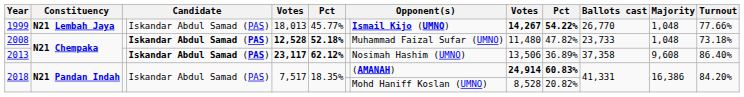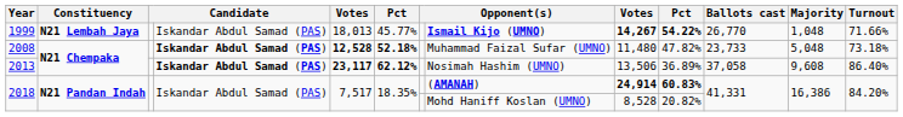 <table class="wikitable" style="margin:0.5em ; font-size:95%">
 <tr>
 <th>Year</th>
 <th>Constituency</th>
 <th colspan=2>Candidate</th>
 <th>Votes</th>
 <th>Pct</th>
 <th colspan=2>Opponent(s)</th>
 <th>Votes</th>
 <th>Pct</th>
 <th>Ballots cast</th>
 <th>Majority</th>
 <th>Turnout</th>
 </tr>
 <tr>
 <td><a href='#'>1999</a></td>
 <td><strong>N21 <a href='#'>Lembah Jaya</a></strong></td>
 <td></td>
 <td>Iskandar Abdul Samad (<a href='#'>PAS</a>)</td>
 <td align="right">18,013</td>
 <td>45.77%</td>
 <td></td>
 <td><strong><a href='#'>Ismail Kijo</a></strong> (<a href='#'><strong>UMNO</strong></a>)</td>
 <td align="right"><strong>14,267</strong></td>
 <td><strong>54.22%</strong></td>
 <td>26,770</td>
 <td>1,048</td>
-<td>77.66%</td>
+<td>71.66%</td>
 </tr>
 <tr>
 <td><a href='#'>2008</a></td>
 <td rowspan=2><strong>N21 <a href='#'>Chempaka</a></strong></td>
 <td></td>
 <td><strong>Iskandar Abdul Samad</strong> (<a href='#'><strong>PAS</strong></a>)</td>
 <td align="right"><strong>12,528</strong></td>
 <td><strong>52.18%</strong></td>
 <td></td>
 <td>Muhammad Faizal Sufar (<a href='#'>UMNO</a>)</td>
 <td align="right">11,480</td>
 <td>47.82%</td>
 <td>23,733</td>
-<td>1,048</td>
+<td>5,048</td>
 <td>73.18%</td>
 </tr>
 <tr>
 <td><a href='#'>2013</a></td>
 <td></td>
 <td><strong>Iskandar Abdul Samad</strong> (<a href='#'><strong>PAS</strong></a>)</td>
 <td align="right"><strong>23,117</strong></td>
 <td><strong>62.12%</strong></td>
 <td></td>
 <td>Nosimah Hashim (<a href='#'>UMNO</a>)</td>
 <td align="right">13,506</td>
 <td>36.89%</td>
-<td>37,358</td>
+<td>37,058</td>
 <td>9,608</td>
 <td>86.40%</td>
 </tr>
 <tr>
 <td rowspan=2><a href='#'>2018</a></td>
 <td rowspan=2><strong>N21 <a href='#'>Pandan Indah</a></strong></td>
 <td rowspan=2 ></td>
 <td rowspan=2>Iskandar Abdul Samad (<a href='#'>PAS</a>)</td>
 <td rowspan=2 align="right">7,517</td>
 <td rowspan=2>18.35%</td>
 <td></td>
 <td> (<a href='#'><strong>AMANAH</strong></a>)</td>
 <td align="right"><strong>24,914</strong></td>
 <td><strong>60.83%</strong></td>
 <td rowspan=2>41,331</td>
 <td rowspan=2>16,386</td>
 <td rowspan=2>84.20%</td>
 </tr>
 <tr>
 <td></td>
 <td>Mohd Haniff Koslan (<a href='#'>UMNO</a>)</td>
 <td align="right">8,528</td>
 <td>20.82%</td>
 </tr>
 </table>
